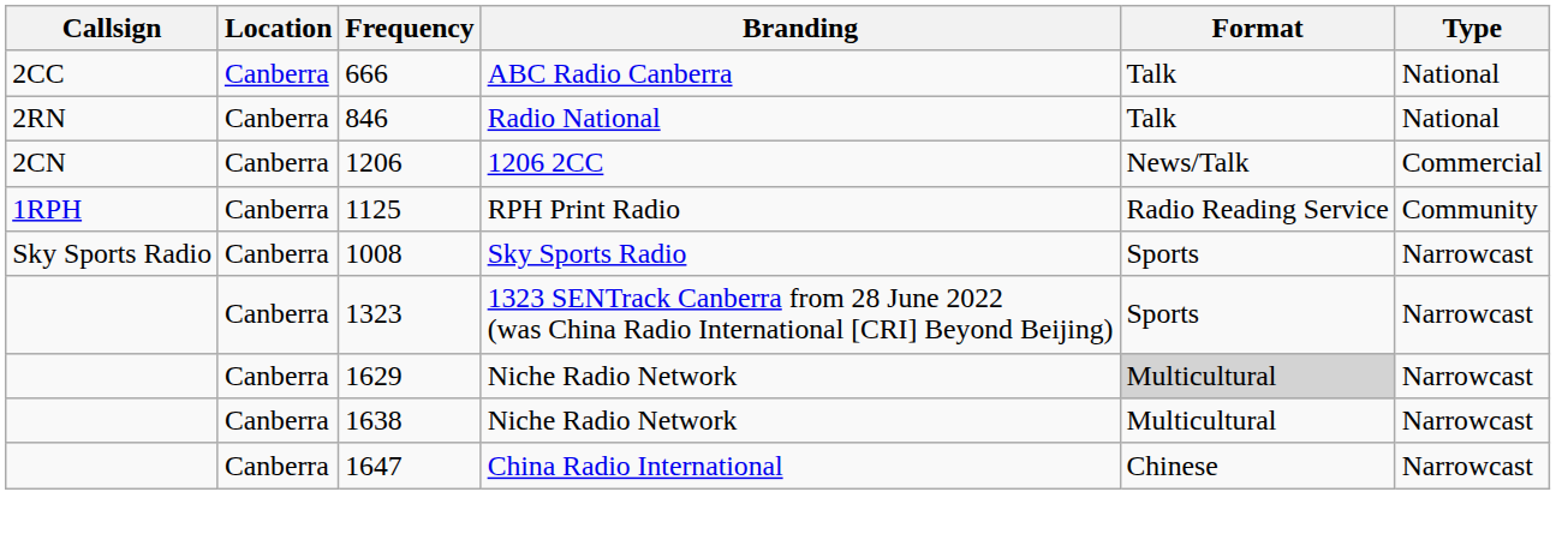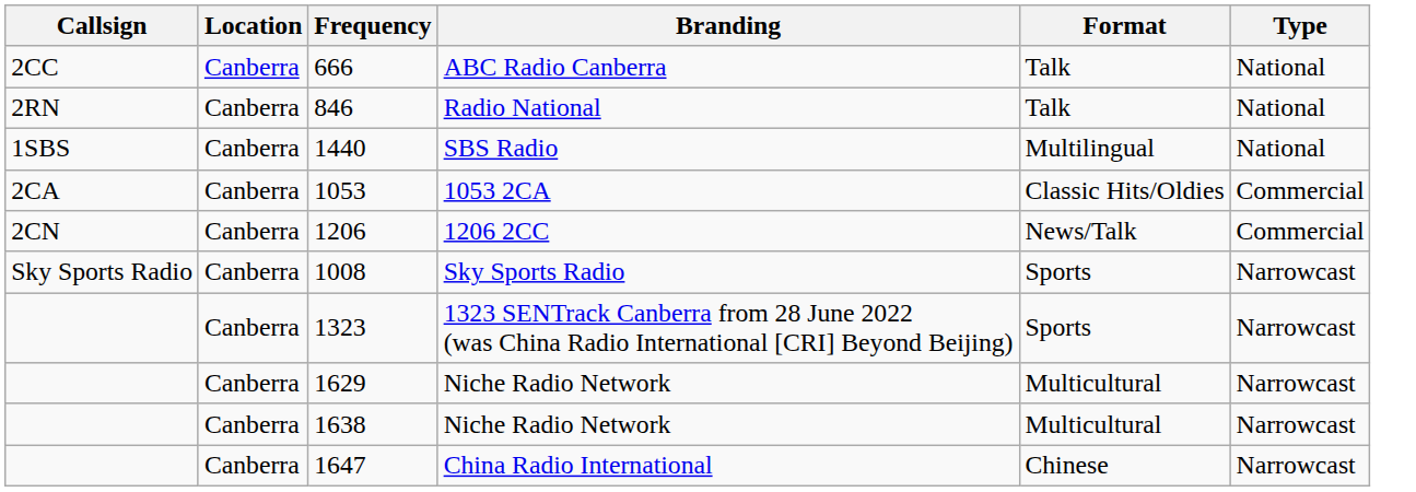 <table class="wikitable sortable">
 <tr>
 <th>Callsign</th>
 <th>Location</th>
 <th>Frequency</th>
 <th>Branding</th>
 <th>Format</th>
 <th>Type</th>
 </tr>
 <tr>
 <td>2CC</td>
 <td><a href='#'>Canberra</a></td>
 <td>666</td>
 <td><a href='#'>ABC Radio Canberra</a></td>
 <td>Talk</td>
 <td>National</td>
 </tr>
 <tr>
 <td>2RN</td>
 <td>Canberra</td>
 <td>846</td>
 <td><a href='#'>Radio National</a></td>
 <td>Talk</td>
 <td>National</td>
 </tr>
 <tr>
+<td>1SBS</td>
+<td>Canberra</td>
+<td>1440</td>
+<td><a href='#'>SBS Radio</a></td>
+<td>Multilingual</td>
+<td>National</td>
+</tr>
+<tr>
+<td>2CA</td>
+<td>Canberra</td>
+<td>1053</td>
+<td><a href='#'>1053 2CA</a></td>
+<td>Classic Hits/Oldies</td>
+<td>Commercial</td>
+</tr>
+<tr>
 <td>2CN</td>
 <td>Canberra</td>
 <td>1206</td>
 <td><a href='#'>1206 2CC</a></td>
 <td>News/Talk</td>
 <td>Commercial</td>
-</tr>
-<tr>
-<td><a href='#'>1RPH</a></td>
-<td>Canberra</td>
-<td>1125</td>
-<td>RPH Print Radio</td>
-<td>Radio Reading Service</td>
-<td>Community</td>
 </tr>
 <tr>
 <td>Sky Sports Radio</td>
 <td>Canberra</td>
 <td>1008</td>
 <td><a href='#'>Sky Sports Radio</a></td>
 <td>Sports</td>
 <td>Narrowcast</td>
 </tr>
 <tr>
 <td></td>
 <td>Canberra</td>
 <td>1323</td>
 <td><a href='#'>1323 SENTrack Canberra</a> from 28 June 2022<br>(was China Radio International [CRI] Beyond Beijing)</td>
 <td>Sports</td>
 <td>Narrowcast</td>
 </tr>
 <tr>
 <td></td>
 <td>Canberra</td>
 <td>1629</td>
 <td>Niche Radio Network</td>
-<td style="background: lightgrey;">Multicultural</td>
+<td>Multicultural</td>
 <td>Narrowcast</td>
 </tr>
 <tr>
 <td></td>
 <td>Canberra</td>
 <td>1638</td>
 <td>Niche Radio Network</td>
 <td>Multicultural</td>
 <td>Narrowcast</td>
 </tr>
 <tr>
 <td></td>
 <td>Canberra</td>
 <td>1647</td>
 <td><a href='#'>China Radio International</a></td>
 <td>Chinese</td>
 <td>Narrowcast</td>
 </tr>
 </table>
